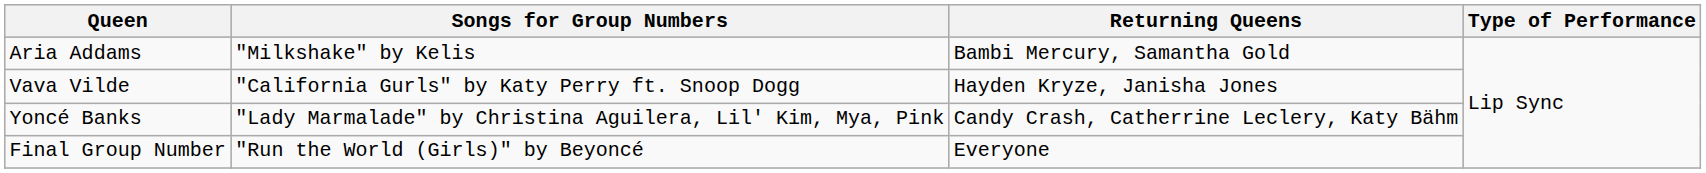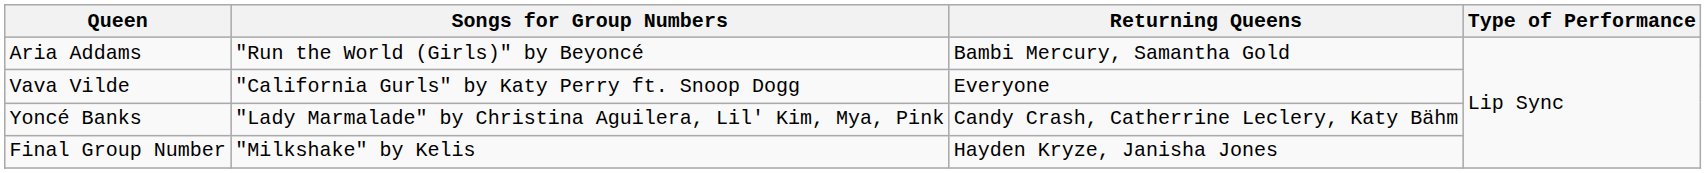 <table class="wikitable">
 <tr>
 <th><strong>Queen</strong></th>
 <th><strong>Songs for Group Numbers</strong></th>
 <th>Returning Queens</th>
 <th><strong>Type of Performance</strong></th>
 </tr>
 <tr>
 <td>Aria Addams</td>
-<td>"Milkshake" by Kelis</td>
+<td>"Run the World (Girls)" by Beyoncé</td>
 <td colspan="1">Bambi Mercury, Samantha Gold</td>
 <td rowspan="4">Lip Sync</td>
 </tr>
 <tr>
 <td>Vava Vilde</td>
 <td>"California Gurls" by Katy Perry ft. Snoop Dogg</td>
-<td>Hayden Kryze, Janisha Jones</td>
+<td>Everyone</td>
 </tr>
 <tr>
 <td>Yoncé Banks</td>
 <td>"Lady Marmalade" by Christina Aguilera, Lil' Kim, Mya, Pink</td>
 <td>Candy Crash, Catherrine Leclery, Katy Bähm</td>
 </tr>
 <tr>
 <td>Final Group Number</td>
-<td>"Run the World (Girls)" by Beyoncé</td>
-<td>Everyone</td>
+<td>"Milkshake" by Kelis</td>
+<td>Hayden Kryze, Janisha Jones</td>
 </tr>
 </table>
